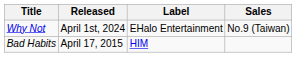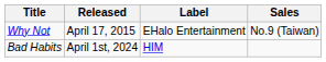 <table class="wikitable plainrowheaders">
 <tr>
 <th scope="col">Title</th>
 <th scope="col">Released</th>
 <th scope="col">Label</th>
 <th scope="col">Sales</th>
 </tr>
 <tr>
 <td><em><a href='#'>Why Not</a></em></td>
-<td>April 1st, 2024</td>
+<td>April 17, 2015</td>
 <td>EHalo Entertainment</td>
 <td>No.9 (Taiwan)</td>
 </tr>
 <tr>
 <td><em>Bad Habits</em></td>
-<td>April 17, 2015</td>
+<td>April 1st, 2024</td>
 <td rowspan="1"><a href='#'>HIM</a></td>
 <td></td>
 </tr>
 </table>
